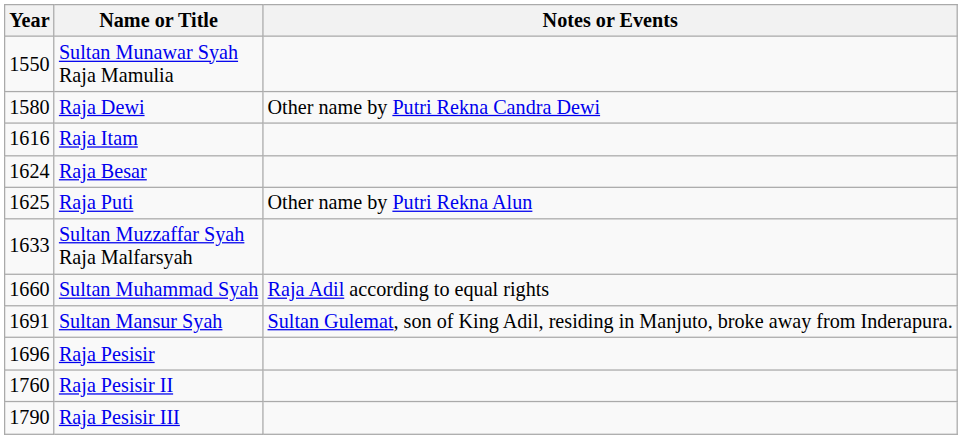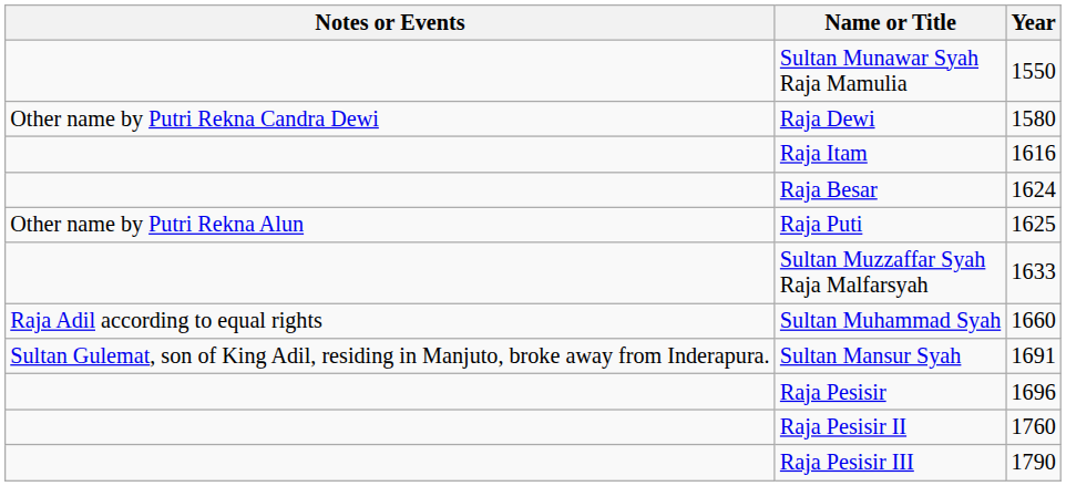 <table class="wikitable sortable" border="1">
 <tr>
+<th>Notes or Events</th>
+<th>Name or Title</th>
 <th>Year</th>
-<th>Name or Title</th>
-<th>Notes or Events</th>
 </tr>
 <tr>
+<td></td>
+<td><a href='#'>Sultan Munawar Syah</a><br>Raja Mamulia</td>
 <td>1550</td>
-<td><a href='#'>Sultan Munawar Syah</a><br>Raja Mamulia</td>
-<td></td>
 </tr>
 <tr>
+<td>Other name by <a href='#'>Putri Rekna Candra Dewi</a></td>
+<td><a href='#'>Raja Dewi</a></td>
 <td>1580</td>
-<td><a href='#'>Raja Dewi</a></td>
-<td>Other name by <a href='#'>Putri Rekna Candra Dewi</a></td>
 </tr>
 <tr>
+<td></td>
+<td><a href='#'>Raja Itam</a></td>
 <td>1616</td>
-<td><a href='#'>Raja Itam</a></td>
-<td></td>
 </tr>
 <tr>
+<td></td>
+<td><a href='#'>Raja Besar</a></td>
 <td>1624</td>
-<td><a href='#'>Raja Besar</a></td>
-<td></td>
 </tr>
 <tr>
+<td>Other name by <a href='#'>Putri Rekna Alun</a></td>
+<td><a href='#'>Raja Puti</a></td>
 <td>1625</td>
-<td><a href='#'>Raja Puti</a></td>
-<td>Other name by <a href='#'>Putri Rekna Alun</a></td>
 </tr>
 <tr>
+<td></td>
+<td><a href='#'>Sultan Muzzaffar Syah</a><br>Raja Malfarsyah</td>
 <td>1633</td>
-<td><a href='#'>Sultan Muzzaffar Syah</a><br>Raja Malfarsyah</td>
-<td></td>
 </tr>
 <tr>
+<td><a href='#'>Raja Adil</a> according to equal rights</td>
+<td><a href='#'>Sultan Muhammad Syah</a></td>
 <td>1660</td>
-<td><a href='#'>Sultan Muhammad Syah</a></td>
-<td><a href='#'>Raja Adil</a> according to equal rights</td>
 </tr>
 <tr>
+<td><a href='#'>Sultan Gulemat</a>, son of King Adil, residing in Manjuto, broke away from Inderapura.</td>
+<td><a href='#'>Sultan Mansur Syah</a></td>
 <td>1691</td>
-<td><a href='#'>Sultan Mansur Syah</a></td>
-<td><a href='#'>Sultan Gulemat</a>, son of King Adil, residing in Manjuto, broke away from Inderapura.</td>
 </tr>
 <tr>
+<td></td>
+<td><a href='#'>Raja Pesisir</a></td>
 <td>1696</td>
-<td><a href='#'>Raja Pesisir</a></td>
-<td></td>
 </tr>
 <tr>
+<td></td>
+<td><a href='#'>Raja Pesisir II</a></td>
 <td>1760</td>
-<td><a href='#'>Raja Pesisir II</a></td>
-<td></td>
 </tr>
 <tr>
+<td></td>
+<td><a href='#'>Raja Pesisir III</a></td>
 <td>1790</td>
-<td><a href='#'>Raja Pesisir III</a></td>
-<td></td>
 </tr>
 </table>
